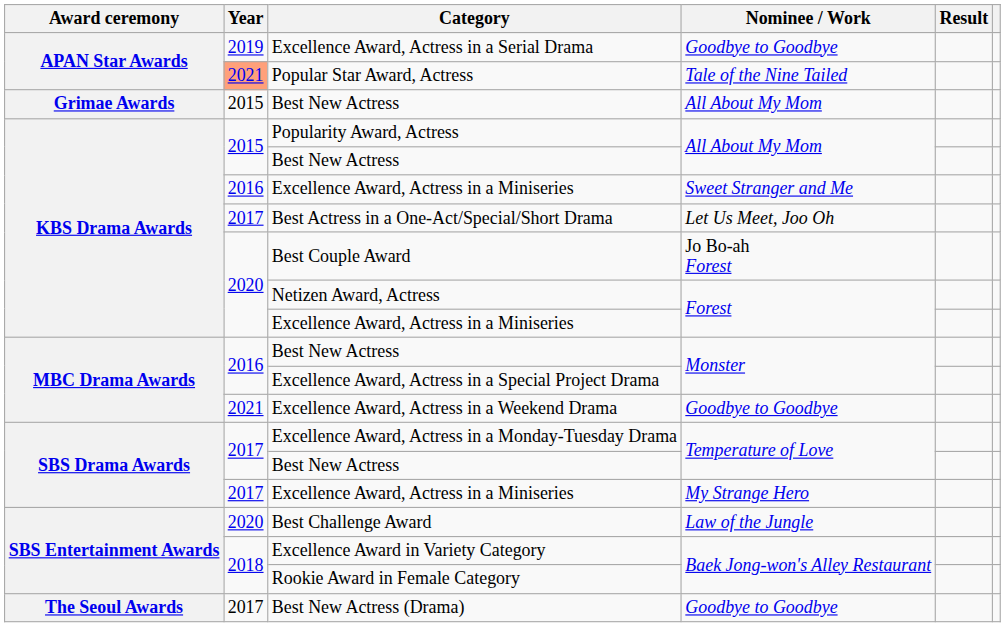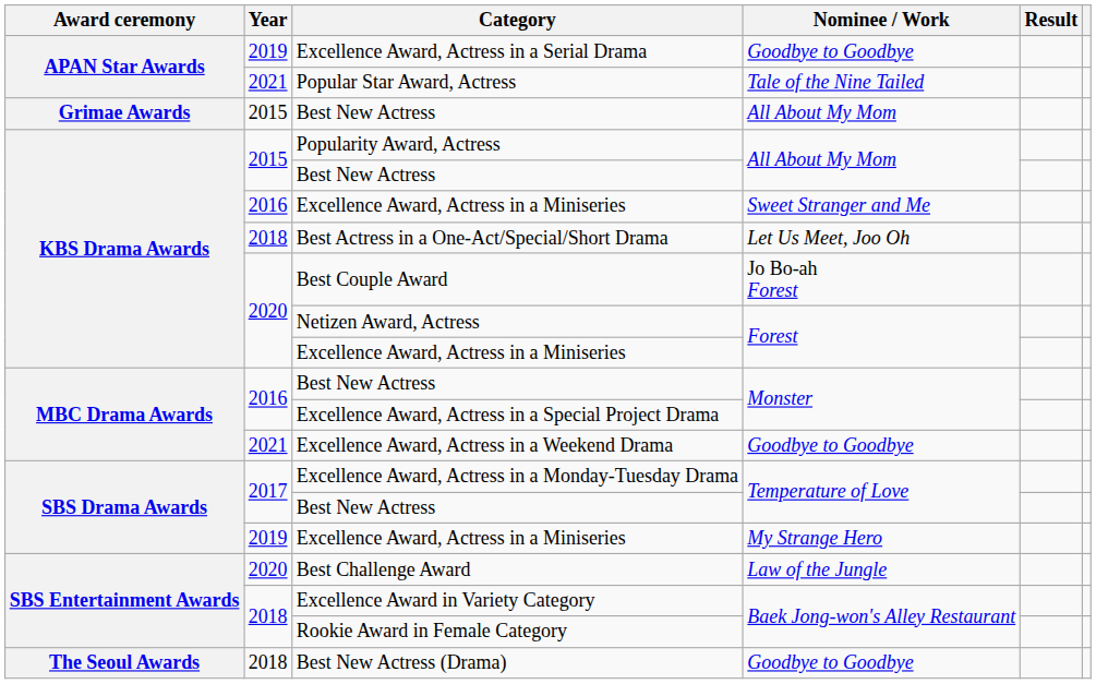 <table class="wikitable plainrowheaders sortable">
 <tr>
 <th scope="col">Award ceremony</th>
 <th scope="col">Year</th>
 <th scope="col">Category</th>
 <th scope="col">Nominee / Work</th>
 <th scope="col">Result</th>
 <th scope="col" class="unsortable"></th>
 </tr>
 <tr>
 <th scope="row" rowspan="2"><a href='#'>APAN Star Awards</a></th>
 <td style="text-align:center"><a href='#'>2019</a></td>
 <td>Excellence Award, Actress in a Serial Drama</td>
 <td><em><a href='#'>Goodbye to Goodbye</a></em></td>
 <td></td>
 <td style="text-align:center"></td>
 </tr>
 <tr>
-<td style="background: lightsalmon; text-align:center"><a href='#'>2021</a></td>
+<td style="text-align:center"><a href='#'>2021</a></td>
 <td>Popular Star Award, Actress</td>
 <td><em><a href='#'>Tale of the Nine Tailed</a></em></td>
 <td></td>
 <td style="text-align:center"></td>
 </tr>
 <tr>
 <th scope="row"><a href='#'>Grimae Awards</a></th>
 <td style="text-align:center">2015</td>
 <td>Best New Actress</td>
 <td><em><a href='#'>All About My Mom</a></em></td>
 <td></td>
 <td style="text-align:center"></td>
 </tr>
 <tr>
 <th scope="row" rowspan="7"><a href='#'>KBS Drama Awards</a></th>
 <td rowspan="2" style="text-align:center"><a href='#'>2015</a></td>
 <td>Popularity Award, Actress</td>
 <td rowspan="2"><em><a href='#'>All About My Mom</a></em></td>
 <td></td>
 <td style="text-align:center"></td>
 </tr>
 <tr>
 <td>Best New Actress</td>
 <td></td>
 <td style="text-align:center"></td>
 </tr>
 <tr>
 <td style="text-align:center"><a href='#'>2016</a></td>
 <td>Excellence Award, Actress in a Miniseries</td>
 <td><em><a href='#'>Sweet Stranger and Me</a></em></td>
 <td></td>
 <td style="text-align:center"></td>
 </tr>
 <tr>
-<td style="text-align:center"><a href='#'>2017</a></td>
+<td style="text-align:center"><a href='#'>2018</a></td>
 <td>Best Actress in a One-Act/Special/Short Drama</td>
 <td><em>Let Us Meet, Joo Oh</em></td>
 <td></td>
 <td style="text-align:center"></td>
 </tr>
 <tr>
 <td rowspan="3" style="text-align:center"><a href='#'>2020</a></td>
 <td>Best Couple Award</td>
 <td>Jo Bo-ah <br><em><a href='#'>Forest</a></em></td>
 <td></td>
 <td style="text-align:center"></td>
 </tr>
 <tr>
 <td>Netizen Award, Actress</td>
 <td rowspan="2"><em><a href='#'>Forest</a></em></td>
 <td></td>
 <td style="text-align:center"></td>
 </tr>
 <tr>
 <td>Excellence Award, Actress in a Miniseries</td>
 <td></td>
 <td style="text-align:center"></td>
 </tr>
 <tr>
 <th scope="row" rowspan="3"><a href='#'>MBC Drama Awards</a></th>
 <td rowspan="2" style="text-align:center"><a href='#'>2016</a></td>
 <td>Best New Actress</td>
 <td rowspan="2"><em><a href='#'>Monster</a></em></td>
 <td></td>
 <td style="text-align:center"></td>
 </tr>
 <tr>
 <td>Excellence Award, Actress in a Special Project Drama</td>
 <td></td>
 <td style="text-align:center"></td>
 </tr>
 <tr>
 <td style="text-align:center"><a href='#'>2021</a></td>
 <td>Excellence Award, Actress in a Weekend Drama</td>
 <td><em><a href='#'>Goodbye to Goodbye</a></em></td>
 <td></td>
 <td style="text-align:center"></td>
 </tr>
 <tr>
 <th scope="row" rowspan="3"><a href='#'>SBS Drama Awards</a></th>
 <td rowspan="2" style="text-align:center"><a href='#'>2017</a></td>
 <td>Excellence Award, Actress in a Monday-Tuesday Drama</td>
 <td rowspan="2"><em><a href='#'>Temperature of Love</a></em></td>
 <td></td>
 <td style="text-align:center"></td>
 </tr>
 <tr>
 <td>Best New Actress</td>
 <td></td>
 <td style="text-align:center"></td>
 </tr>
 <tr>
-<td style="text-align:center"><a href='#'>2017</a></td>
+<td style="text-align:center"><a href='#'>2019</a></td>
 <td>Excellence Award, Actress in a Miniseries</td>
 <td><em><a href='#'>My Strange Hero</a></em></td>
 <td></td>
 <td style="text-align:center"></td>
 </tr>
 <tr>
 <th scope="row" rowspan="3"><a href='#'>SBS Entertainment Awards</a></th>
 <td style="text-align:center"><a href='#'>2020</a></td>
 <td>Best Challenge Award</td>
 <td><em><a href='#'>Law of the Jungle</a></em></td>
 <td></td>
 <td style="text-align:center"></td>
 </tr>
 <tr>
 <td rowspan="2" style="text-align:center"><a href='#'>2018</a></td>
 <td>Excellence Award in Variety Category</td>
 <td rowspan="2"><em><a href='#'>Baek Jong-won's Alley Restaurant</a></em></td>
 <td></td>
 <td style="text-align:center"></td>
 </tr>
 <tr>
 <td>Rookie Award in Female Category</td>
 <td></td>
 <td style="text-align:center"></td>
 </tr>
 <tr>
 <th scope="row"><a href='#'>The Seoul Awards</a></th>
-<td style="text-align:center">2017</td>
+<td style="text-align:center">2018</td>
 <td>Best New Actress (Drama)</td>
 <td><em><a href='#'>Goodbye to Goodbye</a></em></td>
 <td></td>
 <td style="text-align:center"></td>
 </tr>
 </table>
